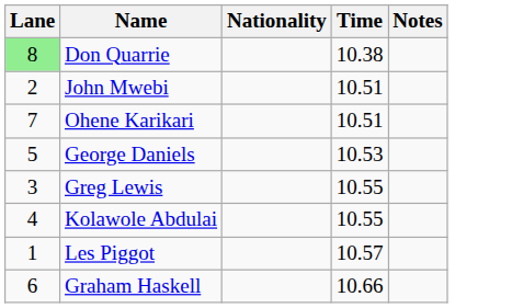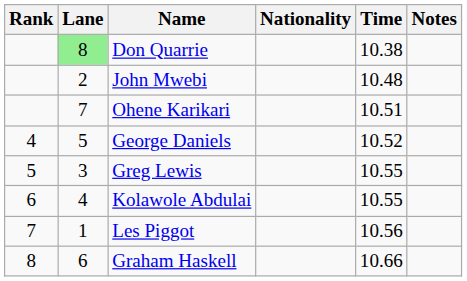 <table class="wikitable sortable" style=" text-align:center;">
 <tr>
+<th scope=col>Rank</th>
 <th scope=col>Lane</th>
 <th scope=col>Name</th>
 <th scope=col>Nationality</th>
 <th scope=col>Time</th>
 <th scope=col>Notes</th>
 </tr>
 <tr>
+<td></td>
 <td style="background: lightgreen;">8</td>
 <td style="text-align:left;"><a href='#'>Don Quarrie</a></td>
 <td style="text-align:left;"></td>
 <td>10.38</td>
 <td></td>
 </tr>
 <tr>
+<td></td>
 <td>2</td>
 <td style="text-align:left;"><a href='#'>John Mwebi</a></td>
 <td style="text-align:left;"></td>
-<td>10.51</td>
+<td>10.48</td>
 <td></td>
 </tr>
 <tr>
+<td></td>
 <td>7</td>
 <td style="text-align:left;"><a href='#'>Ohene Karikari</a></td>
 <td style="text-align:left;"></td>
 <td>10.51</td>
 <td></td>
 </tr>
 <tr>
+<td>4</td>
 <td>5</td>
 <td style="text-align:left;"><a href='#'>George Daniels</a></td>
 <td style="text-align:left;"></td>
-<td>10.53</td>
+<td>10.52</td>
 <td></td>
 </tr>
 <tr>
+<td>5</td>
 <td>3</td>
 <td style="text-align:left;"><a href='#'>Greg Lewis</a></td>
 <td style="text-align:left;"></td>
 <td>10.55</td>
 <td></td>
 </tr>
 <tr>
+<td>6</td>
 <td>4</td>
 <td style="text-align:left;"><a href='#'>Kolawole Abdulai</a></td>
 <td style="text-align:left;"></td>
 <td>10.55</td>
 <td></td>
 </tr>
 <tr>
+<td>7</td>
 <td>1</td>
 <td style="text-align:left;"><a href='#'>Les Piggot</a></td>
 <td style="text-align:left;"></td>
-<td>10.57</td>
+<td>10.56</td>
 <td></td>
 </tr>
 <tr>
+<td>8</td>
 <td>6</td>
 <td style="text-align:left;"><a href='#'>Graham Haskell</a></td>
 <td style="text-align:left;"></td>
 <td>10.66</td>
 <td></td>
 </tr>
 </table>
